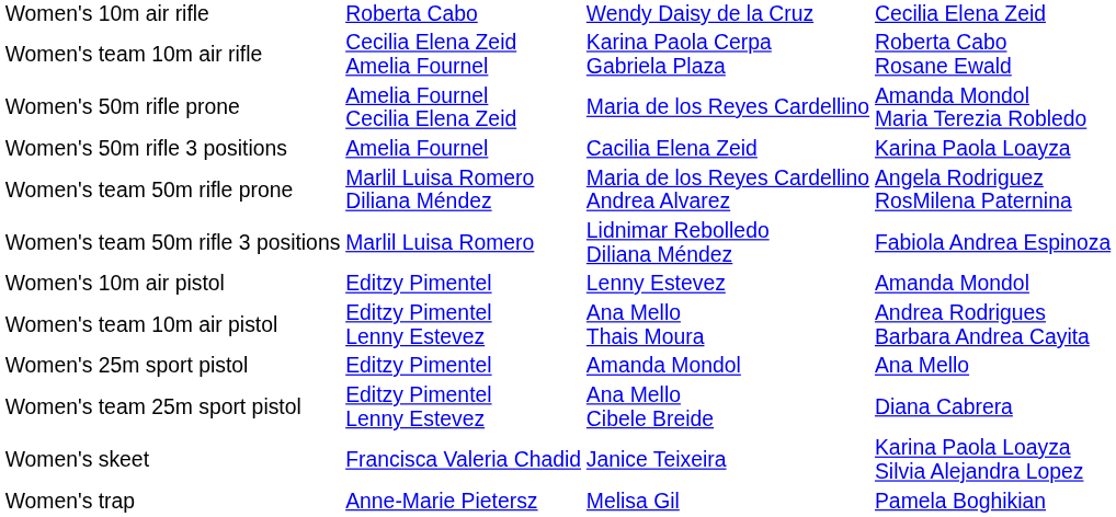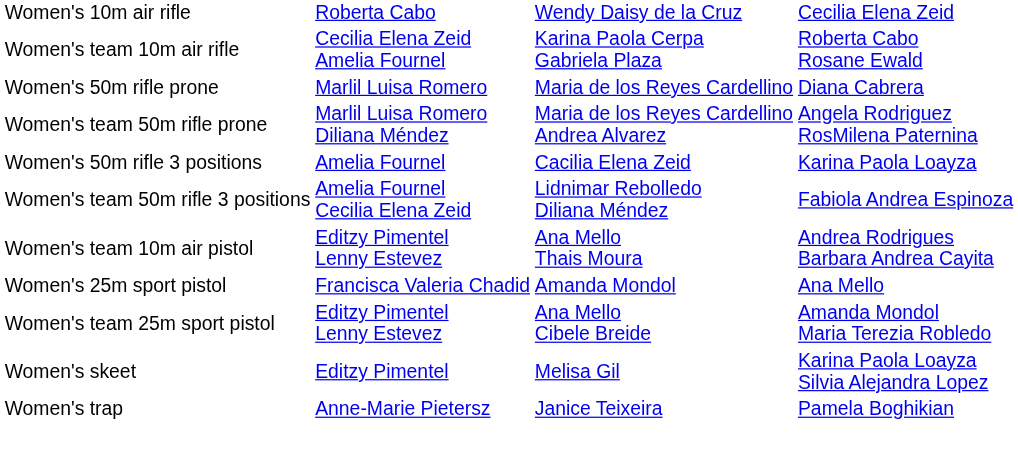 <table>
 <tr>
 <td>Women's 10m air rifle<br></td>
 <td><a href='#'>Roberta Cabo</a><br><em></em></td>
 <td><a href='#'>Wendy Daisy de la Cruz</a><br><em></em></td>
 <td><a href='#'>Cecilia Elena Zeid</a><br><em></em></td>
 </tr>
 <tr>
 <td>Women's team 10m air rifle<br></td>
 <td><a href='#'>Cecilia Elena Zeid</a><br><a href='#'>Amelia Fournel</a><br><em></em></td>
 <td><a href='#'>Karina Paola Cerpa</a><br><a href='#'>Gabriela Plaza</a><br><em></em></td>
 <td><a href='#'>Roberta Cabo</a><br><a href='#'>Rosane Ewald</a><br><em></em></td>
 </tr>
 <tr>
 <td>Women's 50m rifle prone<br></td>
-<td><a href='#'>Amelia Fournel</a><br><a href='#'>Cecilia Elena Zeid</a><br><em></em></td>
+<td><a href='#'>Marlil Luisa Romero</a><br><em></em></td>
 <td><a href='#'>Maria de los Reyes Cardellino</a><br><em></em></td>
-<td><a href='#'>Amanda Mondol</a><br><a href='#'>Maria Terezia Robledo</a><br><em></em></td>
+<td><a href='#'>Diana Cabrera</a><br><em></em></td>
+</tr>
+<tr>
+<td>Women's team 50m rifle prone<br></td>
+<td><a href='#'>Marlil Luisa Romero</a><br><a href='#'>Diliana Méndez</a><br><em></em></td>
+<td><a href='#'>Maria de los Reyes Cardellino</a><br><a href='#'>Andrea Alvarez</a><br><em></em></td>
+<td><a href='#'>Angela Rodriguez</a><br><a href='#'>RosMilena Paternina</a><br><em></em></td>
 </tr>
 <tr>
 <td>Women's 50m rifle 3 positions<br></td>
 <td><a href='#'>Amelia Fournel</a><br><em></em></td>
 <td><a href='#'>Cacilia Elena Zeid</a><br><em></em></td>
 <td><a href='#'>Karina Paola Loayza</a><br><em></em></td>
 </tr>
 <tr>
-<td>Women's team 50m rifle prone<br></td>
-<td><a href='#'>Marlil Luisa Romero</a><br><a href='#'>Diliana Méndez</a><br><em></em></td>
-<td><a href='#'>Maria de los Reyes Cardellino</a><br><a href='#'>Andrea Alvarez</a><br><em></em></td>
-<td><a href='#'>Angela Rodriguez</a><br><a href='#'>RosMilena Paternina</a><br><em></em></td>
-</tr>
-<tr>
 <td>Women's team 50m rifle 3 positions<br></td>
-<td><a href='#'>Marlil Luisa Romero</a><br><em></em></td>
+<td><a href='#'>Amelia Fournel</a><br><a href='#'>Cecilia Elena Zeid</a><br><em></em></td>
 <td><a href='#'>Lidnimar Rebolledo</a><br><a href='#'>Diliana Méndez</a><br><em></em></td>
 <td><a href='#'>Fabiola Andrea Espinoza</a><br><em></em></td>
-</tr>
-<tr>
-<td>Women's 10m air pistol<br></td>
-<td><a href='#'>Editzy Pimentel</a><br><em></em></td>
-<td><a href='#'>Lenny Estevez</a><br><em></em></td>
-<td><a href='#'>Amanda Mondol</a><br><em></em></td>
 </tr>
 <tr>
 <td>Women's team 10m air pistol<br></td>
 <td><a href='#'>Editzy Pimentel</a><br><a href='#'>Lenny Estevez</a><br><em></em></td>
 <td><a href='#'>Ana Mello</a><br><a href='#'>Thais Moura</a><br><em></em></td>
 <td><a href='#'>Andrea Rodrigues</a><br><a href='#'>Barbara Andrea Cayita</a><br><em></em></td>
 </tr>
 <tr>
 <td>Women's 25m sport pistol<br></td>
-<td><a href='#'>Editzy Pimentel</a><br><em></em></td>
+<td><a href='#'>Francisca Valeria Chadid</a><br><em></em></td>
 <td><a href='#'>Amanda Mondol</a><br><em></em></td>
 <td><a href='#'>Ana Mello</a><br><em></em></td>
 </tr>
 <tr>
 <td>Women's team 25m sport pistol<br></td>
 <td><a href='#'>Editzy Pimentel</a><br><a href='#'>Lenny Estevez</a><br><em></em></td>
 <td><a href='#'>Ana Mello</a><br><a href='#'>Cibele Breide</a><br><em></em></td>
-<td><a href='#'>Diana Cabrera</a><br><em></em></td>
+<td><a href='#'>Amanda Mondol</a><br><a href='#'>Maria Terezia Robledo</a><br><em></em></td>
 </tr>
 <tr>
 <td>Women's skeet<br></td>
-<td><a href='#'>Francisca Valeria Chadid</a><br><em></em></td>
-<td><a href='#'>Janice Teixeira</a><br><em></em></td>
+<td><a href='#'>Editzy Pimentel</a><br><em></em></td>
+<td><a href='#'>Melisa Gil</a><br><em></em></td>
 <td><a href='#'>Karina Paola Loayza</a><br><a href='#'>Silvia Alejandra Lopez</a><br><em></em></td>
 </tr>
 <tr>
 <td>Women's trap<br></td>
 <td><a href='#'>Anne-Marie Pietersz</a><br><em></em></td>
-<td><a href='#'>Melisa Gil</a><br><em></em></td>
+<td><a href='#'>Janice Teixeira</a><br><em></em></td>
 <td><a href='#'>Pamela Boghikian</a><br><em></em></td>
 </tr>
 <tr>
 </tr>
 </table>
